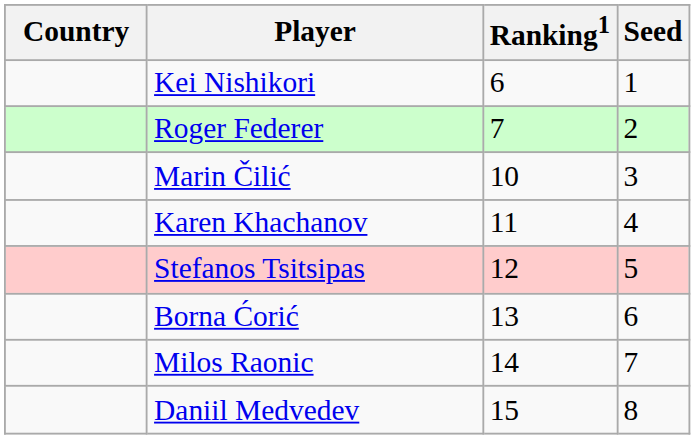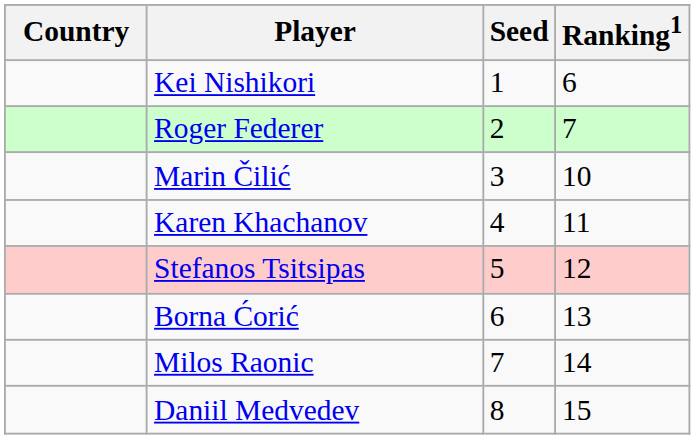 <table class="sortable wikitable">
 <tr>
 <th width="70">Country</th>
 <th width="175">Player</th>
+<th>Seed</th>
 <th>Ranking<sup>1</sup></th>
-<th>Seed</th>
 </tr>
 <tr>
 <td></td>
 <td><a href='#'>Kei Nishikori</a></td>
+<td>1</td>
 <td>6</td>
-<td>1</td>
 </tr>
 <tr style="background:#cfc;">
 <td></td>
 <td><a href='#'>Roger Federer</a></td>
+<td>2</td>
 <td>7</td>
-<td>2</td>
 </tr>
 <tr>
 <td></td>
 <td><a href='#'>Marin Čilić</a></td>
+<td>3</td>
 <td>10</td>
-<td>3</td>
 </tr>
 <tr>
 <td></td>
 <td><a href='#'>Karen Khachanov</a></td>
+<td>4</td>
 <td>11</td>
-<td>4</td>
 </tr>
 <tr style="background:#fcc;">
 <td></td>
 <td><a href='#'>Stefanos Tsitsipas</a></td>
+<td>5</td>
 <td>12</td>
-<td>5</td>
 </tr>
 <tr>
 <td></td>
 <td><a href='#'>Borna Ćorić</a></td>
+<td>6</td>
 <td>13</td>
-<td>6</td>
 </tr>
 <tr>
 <td></td>
 <td><a href='#'>Milos Raonic</a></td>
+<td>7</td>
 <td>14</td>
-<td>7</td>
 </tr>
 <tr>
 <td></td>
 <td><a href='#'>Daniil Medvedev</a></td>
+<td>8</td>
 <td>15</td>
-<td>8</td>
 </tr>
 </table>
